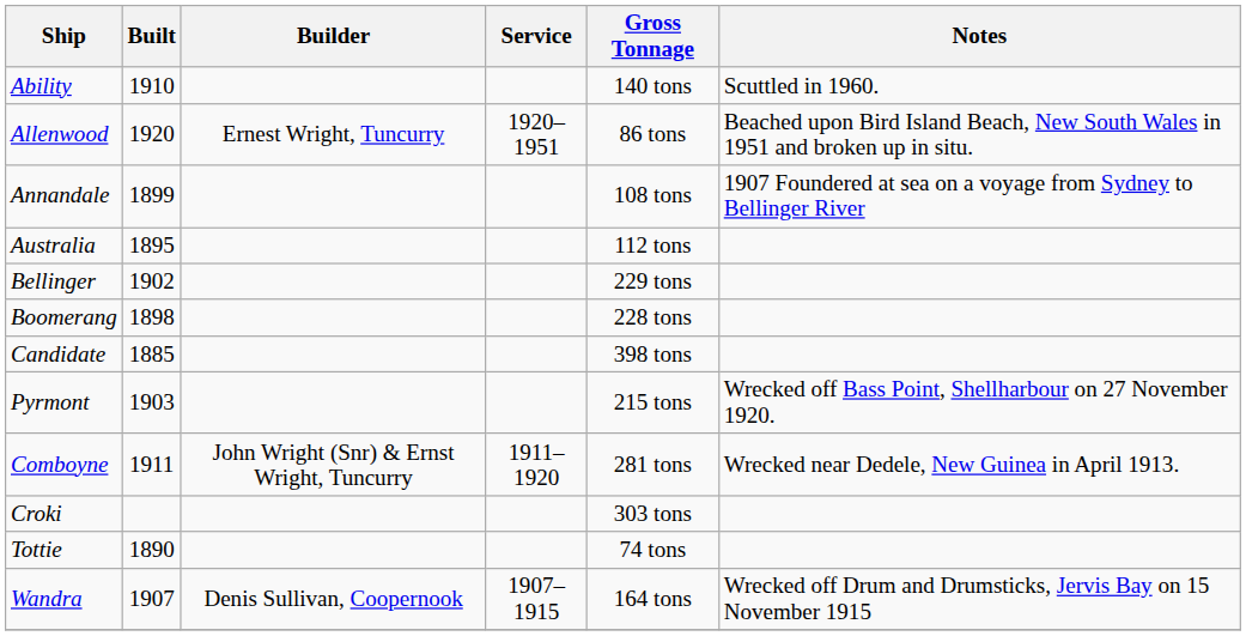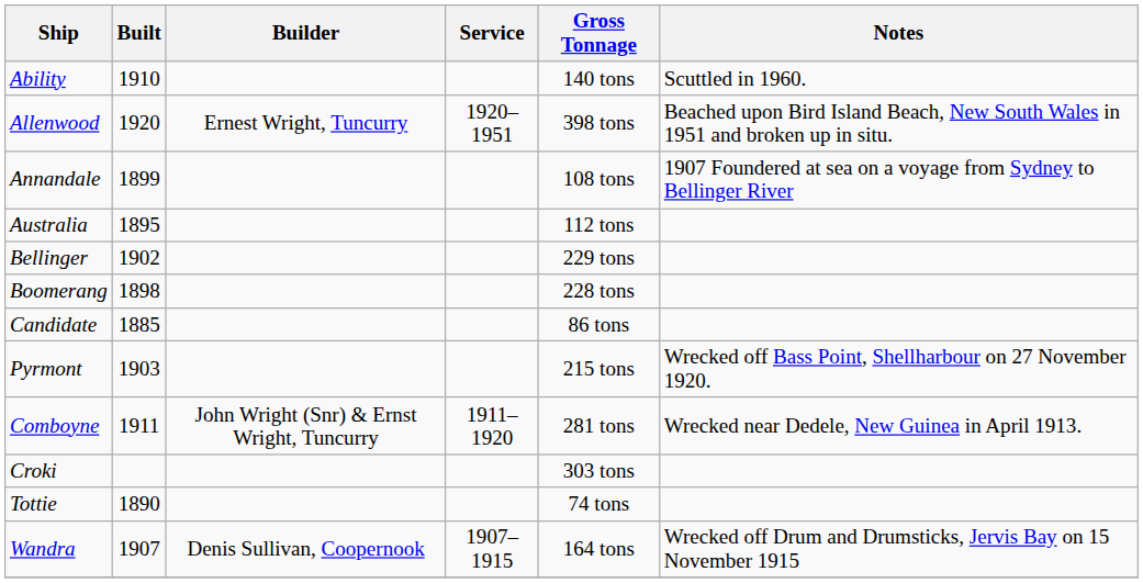 <table class="wikitable">
 <tr>
 <th>Ship</th>
 <th>Built</th>
 <th>Builder</th>
 <th>Service</th>
 <th><a href='#'>Gross Tonnage</a></th>
 <th>Notes</th>
 </tr>
 <tr>
 <td><a href='#'><em>Ability</em></a></td>
 <td align="Center">1910</td>
 <td align="Center"></td>
 <td align="Center"></td>
 <td align="Center">140 tons</td>
 <td align="Left">Scuttled in 1960.</td>
 </tr>
 <tr>
 <td><a href='#'><em>Allenwood</em></a></td>
 <td align="Center">1920</td>
 <td align="Center">Ernest Wright, <a href='#'>Tuncurry</a></td>
 <td align="Center">1920–1951</td>
-<td align="Center">86 tons</td>
+<td align="Center">398 tons</td>
 <td align="Left">Beached upon Bird Island Beach, <a href='#'>New South Wales</a> in 1951 and broken up in situ.</td>
 </tr>
 <tr>
 <td><em>Annandale</em></td>
 <td align="Center">1899</td>
 <td align="Center"></td>
 <td align="Center"></td>
 <td align="Center">108 tons</td>
 <td align="Left">1907 Foundered at sea on a voyage from <a href='#'>Sydney</a> to <a href='#'>Bellinger River</a> </td>
 </tr>
 <tr>
 <td><em>Australia</em></td>
 <td align="Center">1895</td>
 <td align="Center"></td>
 <td align="Center"></td>
 <td align="Center">112 tons</td>
 <td align="Left"></td>
 </tr>
 <tr>
 <td><em>Bellinger</em></td>
 <td align="Center">1902</td>
 <td align="Center"></td>
 <td align="Center"></td>
 <td align="Center">229 tons</td>
 <td align="Left"></td>
 </tr>
 <tr>
 <td><em>Boomerang</em></td>
 <td align="Center">1898</td>
 <td align="Center"></td>
 <td align="Center"></td>
 <td align="Center">228 tons</td>
 <td align="Left"></td>
 </tr>
 <tr>
 <td><em>Candidate</em></td>
 <td align="Center">1885</td>
 <td align="Center"></td>
 <td align="Center"></td>
-<td align="Center">398 tons</td>
+<td align="Center">86 tons</td>
 <td align="Left"></td>
 </tr>
 <tr>
 <td><em>Pyrmont</em></td>
 <td align="Center">1903</td>
 <td align="Center"></td>
 <td align="Center"></td>
 <td align="Center">215 tons</td>
 <td align="Left">Wrecked off <a href='#'>Bass Point</a>, <a href='#'>Shellharbour</a> on 27 November 1920.</td>
 </tr>
 <tr>
 <td><a href='#'><em>Comboyne</em></a></td>
 <td align="Center">1911</td>
 <td align="Center">John Wright (Snr) & Ernst Wright, Tuncurry</td>
 <td align="Center">1911–1920</td>
 <td align="Center">281 tons</td>
 <td align="Left">Wrecked near Dedele, <a href='#'>New Guinea</a> in April 1913.</td>
 </tr>
 <tr>
 <td><em>Croki</em></td>
 <td align="Center"></td>
 <td align="Center"></td>
 <td align="Center"></td>
 <td align="Center">303 tons</td>
 <td align="Left"></td>
 </tr>
 <tr>
 <td><em>Tottie</em></td>
 <td align="Center">1890</td>
 <td align="Center"></td>
 <td align="Center"></td>
 <td align="Center">74 tons</td>
 <td align="Left"></td>
 </tr>
 <tr>
 <td><a href='#'><em>Wandra</em></a></td>
 <td align="Center">1907</td>
 <td align="Center">Denis Sullivan, <a href='#'>Coopernook</a></td>
 <td align="Center">1907–1915</td>
 <td align="Center">164 tons</td>
 <td align="Left">Wrecked off Drum and Drumsticks, <a href='#'>Jervis Bay</a> on 15 November 1915</td>
 </tr>
 <tr>
 </tr>
 </table>
